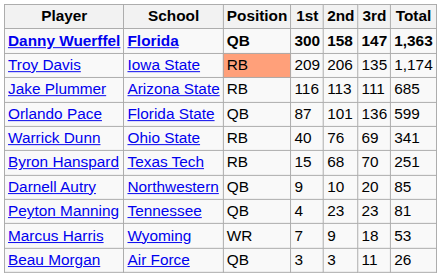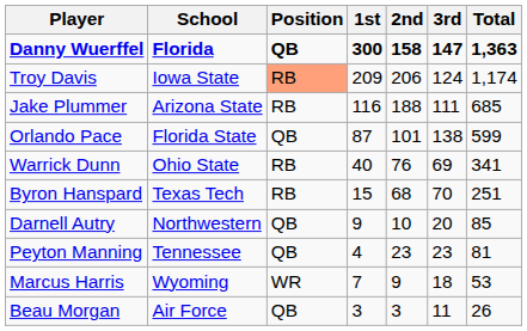 <table class="wikitable">
 <tr>
 <th>Player</th>
 <th>School</th>
 <th>Position</th>
 <th>1st</th>
 <th>2nd</th>
 <th>3rd</th>
 <th>Total</th>
 </tr>
 <tr>
 <td><strong><a href='#'>Danny Wuerffel</a></strong></td>
 <td><strong><a href='#'>Florida</a></strong></td>
 <td><strong>QB</strong></td>
 <td><strong>300</strong></td>
 <td><strong>158</strong></td>
 <td><strong>147</strong></td>
 <td><strong>1,363</strong></td>
 </tr>
 <tr>
 <td><a href='#'>Troy Davis</a></td>
 <td><a href='#'>Iowa State</a></td>
 <td style="background: lightsalmon;">RB</td>
 <td>209</td>
 <td>206</td>
-<td>135</td>
+<td>124</td>
 <td>1,174</td>
 </tr>
 <tr>
 <td><a href='#'>Jake Plummer</a></td>
 <td><a href='#'>Arizona State</a></td>
 <td>RB</td>
 <td>116</td>
-<td>113</td>
+<td>188</td>
 <td>111</td>
 <td>685</td>
 </tr>
 <tr>
 <td><a href='#'>Orlando Pace</a></td>
 <td><a href='#'>Florida State</a></td>
 <td>QB</td>
 <td>87</td>
 <td>101</td>
-<td>136</td>
+<td>138</td>
 <td>599</td>
 </tr>
 <tr>
 <td><a href='#'>Warrick Dunn</a></td>
 <td><a href='#'>Ohio State</a></td>
 <td>RB</td>
 <td>40</td>
 <td>76</td>
 <td>69</td>
 <td>341</td>
 </tr>
 <tr>
 <td><a href='#'>Byron Hanspard</a></td>
 <td><a href='#'>Texas Tech</a></td>
 <td>RB</td>
 <td>15</td>
 <td>68</td>
 <td>70</td>
 <td>251</td>
 </tr>
 <tr>
 <td><a href='#'>Darnell Autry</a></td>
 <td><a href='#'>Northwestern</a></td>
 <td>QB</td>
 <td>9</td>
 <td>10</td>
 <td>20</td>
 <td>85</td>
 </tr>
 <tr>
 <td><a href='#'>Peyton Manning</a></td>
 <td><a href='#'>Tennessee</a></td>
 <td>QB</td>
 <td>4</td>
 <td>23</td>
 <td>23</td>
 <td>81</td>
 </tr>
 <tr>
 <td><a href='#'>Marcus Harris</a></td>
 <td><a href='#'>Wyoming</a></td>
 <td>WR</td>
 <td>7</td>
 <td>9</td>
 <td>18</td>
 <td>53</td>
 </tr>
 <tr>
 <td><a href='#'>Beau Morgan</a></td>
 <td><a href='#'>Air Force</a></td>
 <td>QB</td>
 <td>3</td>
 <td>3</td>
 <td>11</td>
 <td>26</td>
 </tr>
 </table>
